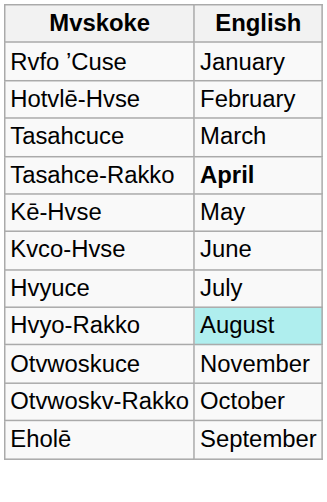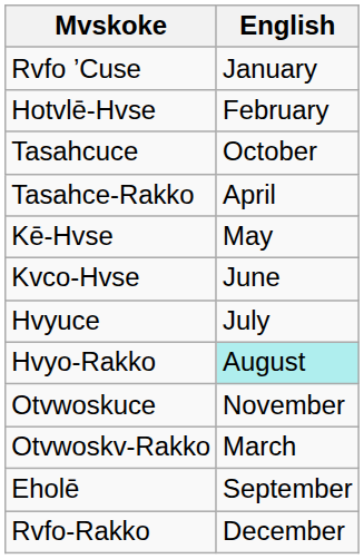 <table class="wikitable">
 <tr>
 <th>Mvskoke</th>
 <th>English</th>
 </tr>
 <tr>
 <td>Rvfo ’Cuse</td>
 <td>January</td>
 </tr>
 <tr>
 <td>Hotvlē-Hvse</td>
 <td>February</td>
 </tr>
 <tr>
 <td>Tasahcuce</td>
-<td>March</td>
+<td>October</td>
 </tr>
 <tr>
 <td>Tasahce-Rakko</td>
-<td><strong>April</strong></td>
+<td>April</td>
 </tr>
 <tr>
 <td>Kē-Hvse</td>
 <td>May</td>
 </tr>
 <tr>
 <td>Kvco-Hvse</td>
 <td>June</td>
 </tr>
 <tr>
 <td>Hvyuce</td>
 <td>July</td>
 </tr>
 <tr>
 <td>Hvyo-Rakko</td>
 <td style="background: paleturquoise;">August</td>
 </tr>
 <tr>
 <td>Otvwoskuce</td>
 <td>November</td>
 </tr>
 <tr>
 <td>Otvwoskv-Rakko</td>
-<td>October</td>
+<td>March</td>
 </tr>
 <tr>
 <td>Eholē</td>
 <td>September</td>
 </tr>
+<tr>
+<td>Rvfo-Rakko</td>
+<td>December</td>
+</tr>
 </table>
